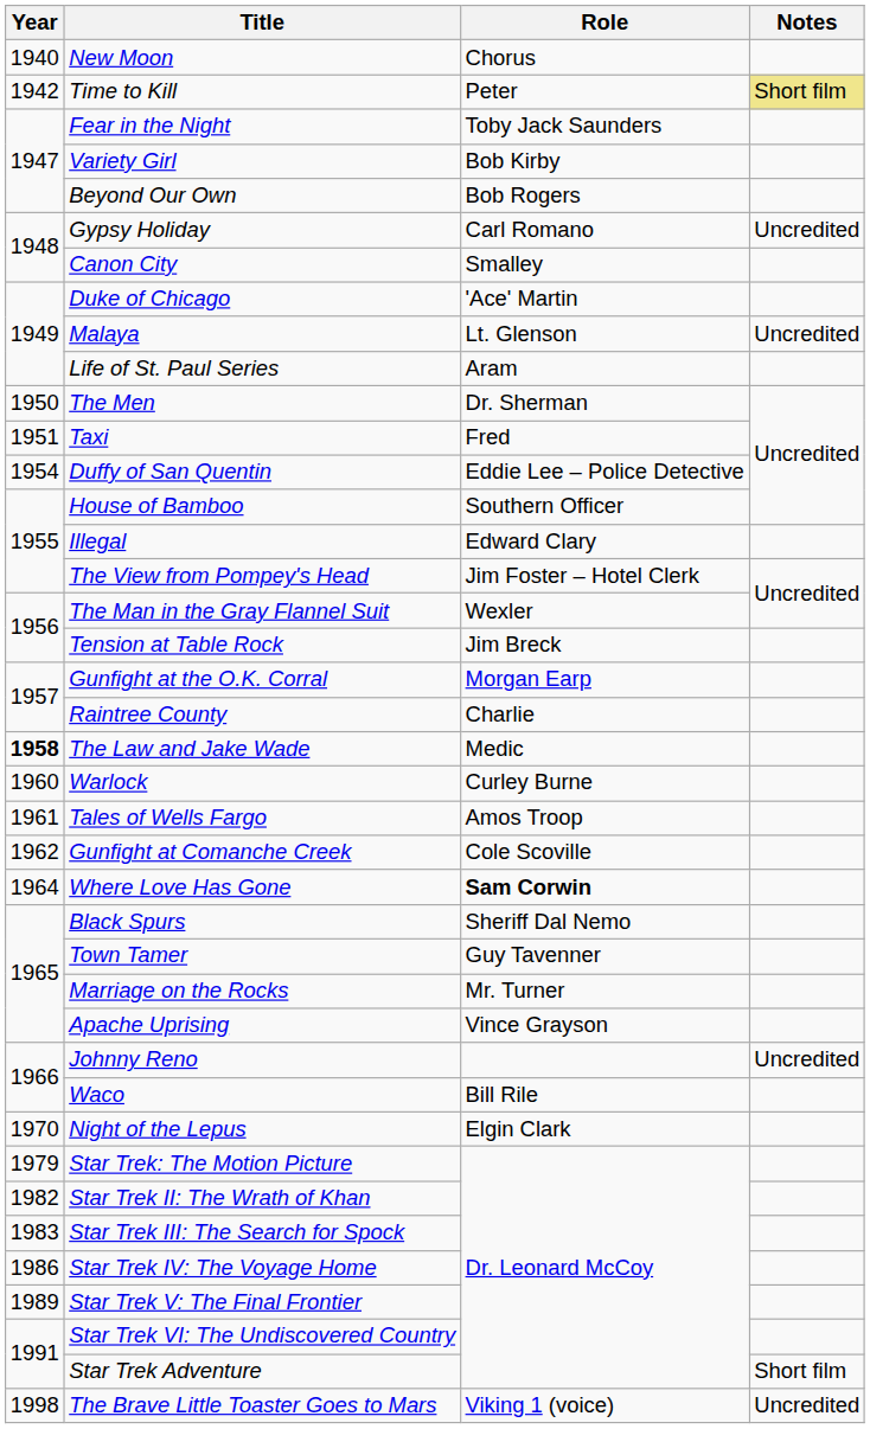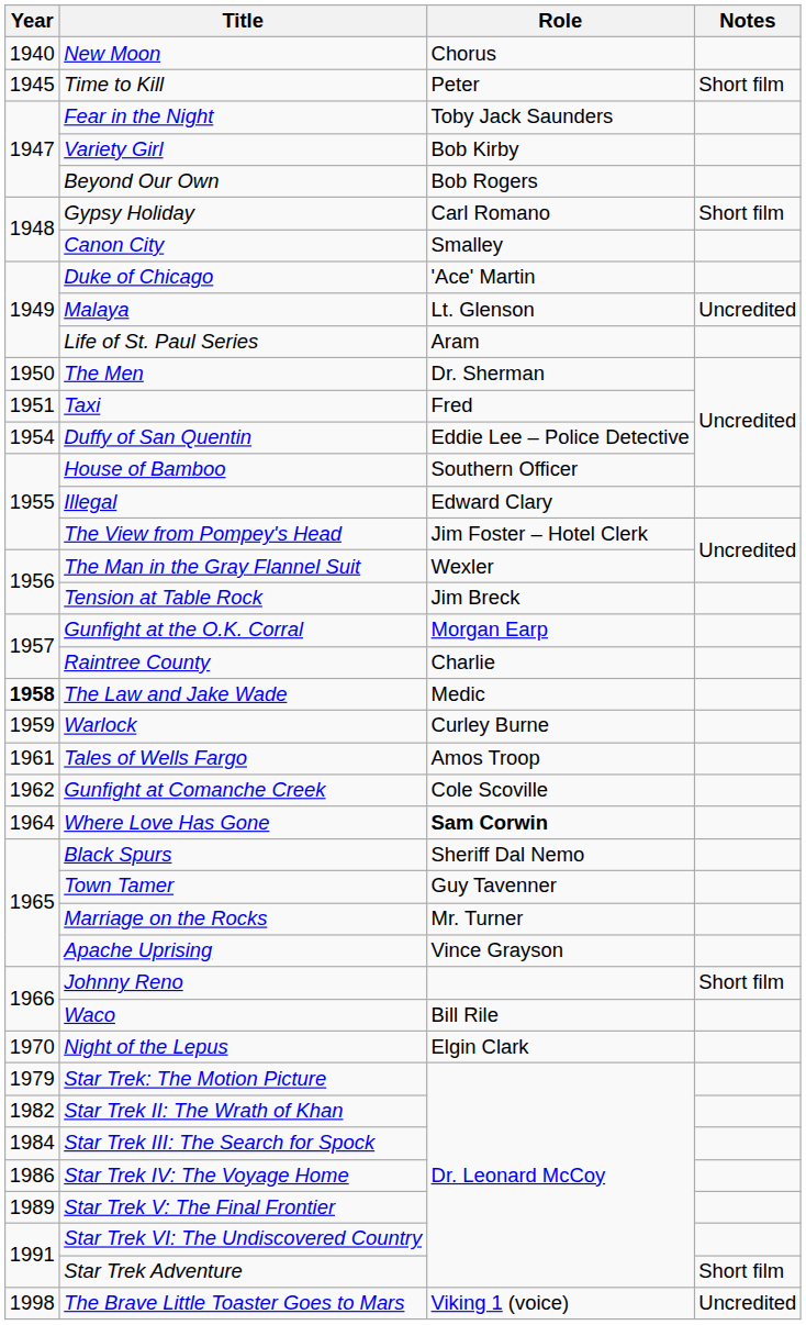 <table class="wikitable sortable">
 <tr>
 <th>Year</th>
 <th>Title</th>
 <th>Role</th>
 <th class="unsortable">Notes</th>
 </tr>
 <tr>
 <td>1940</td>
 <td><em><a href='#'>New Moon</a></em></td>
 <td>Chorus</td>
 <td></td>
 </tr>
 <tr>
-<td>1942</td>
+<td>1945</td>
 <td><em>Time to Kill</em></td>
 <td>Peter</td>
-<td style="background: khaki;">Short film</td>
+<td>Short film</td>
 </tr>
 <tr>
 <td rowspan="3">1947</td>
 <td><em><a href='#'>Fear in the Night</a></em></td>
 <td>Toby Jack Saunders</td>
 <td></td>
 </tr>
 <tr>
 <td><em><a href='#'>Variety Girl</a></em></td>
 <td>Bob Kirby</td>
 <td></td>
 </tr>
 <tr>
 <td><em>Beyond Our Own</em></td>
 <td>Bob Rogers</td>
 <td></td>
 </tr>
 <tr>
 <td rowspan="2">1948</td>
 <td><em>Gypsy Holiday</em></td>
 <td>Carl Romano</td>
-<td>Uncredited</td>
+<td>Short film</td>
 </tr>
 <tr>
 <td><em><a href='#'>Canon City</a></em></td>
 <td>Smalley</td>
 <td></td>
 </tr>
 <tr>
 <td rowspan="3">1949</td>
 <td><em><a href='#'>Duke of Chicago</a></em></td>
 <td>'Ace' Martin</td>
 <td></td>
 </tr>
 <tr>
 <td><em><a href='#'>Malaya</a></em></td>
 <td>Lt. Glenson</td>
 <td>Uncredited</td>
 </tr>
 <tr>
 <td><em>Life of St. Paul Series</em></td>
 <td>Aram</td>
 <td></td>
 </tr>
 <tr>
 <td>1950</td>
 <td><em><a href='#'>The Men</a></em></td>
 <td>Dr. Sherman</td>
 <td rowspan="4">Uncredited</td>
 </tr>
 <tr>
 <td>1951</td>
 <td><em><a href='#'>Taxi</a></em></td>
 <td>Fred</td>
 </tr>
 <tr>
 <td>1954</td>
 <td><em><a href='#'>Duffy of San Quentin</a></em></td>
 <td>Eddie Lee – Police Detective</td>
 </tr>
 <tr>
 <td rowspan="3">1955</td>
 <td><em><a href='#'>House of Bamboo</a></em></td>
 <td>Southern Officer</td>
 </tr>
 <tr>
 <td><em><a href='#'>Illegal</a></em></td>
 <td>Edward Clary</td>
 <td></td>
 </tr>
 <tr>
 <td><em><a href='#'>The View from Pompey's Head</a></em></td>
 <td>Jim Foster – Hotel Clerk</td>
 <td rowspan="2">Uncredited</td>
 </tr>
 <tr>
 <td rowspan="2">1956</td>
 <td><em><a href='#'>The Man in the Gray Flannel Suit</a></em></td>
 <td>Wexler</td>
 </tr>
 <tr>
 <td><em><a href='#'>Tension at Table Rock</a></em></td>
 <td>Jim Breck</td>
 <td></td>
 </tr>
 <tr>
 <td rowspan="2">1957</td>
 <td><em><a href='#'>Gunfight at the O.K. Corral</a></em></td>
 <td><a href='#'>Morgan Earp</a></td>
 <td></td>
 </tr>
 <tr>
 <td><em><a href='#'>Raintree County</a></em></td>
 <td>Charlie</td>
 <td></td>
 </tr>
 <tr>
 <td><strong>1958</strong></td>
 <td><em><a href='#'>The Law and Jake Wade</a></em></td>
 <td>Medic</td>
 <td></td>
 </tr>
 <tr>
-<td>1960</td>
+<td>1959</td>
 <td><em><a href='#'>Warlock</a></em></td>
 <td>Curley Burne</td>
 <td></td>
 </tr>
 <tr>
 <td>1961</td>
 <td><em><a href='#'>Tales of Wells Fargo</a></em></td>
 <td>Amos Troop</td>
 <td></td>
 </tr>
 <tr>
 <td>1962</td>
 <td><em><a href='#'>Gunfight at Comanche Creek</a></em></td>
 <td>Cole Scoville</td>
 <td></td>
 </tr>
 <tr>
 <td>1964</td>
 <td><em><a href='#'>Where Love Has Gone</a></em></td>
 <td><strong>Sam Corwin</strong></td>
 <td></td>
 </tr>
 <tr>
 <td rowspan="4">1965</td>
 <td><em><a href='#'>Black Spurs</a></em></td>
 <td>Sheriff Dal Nemo</td>
 <td></td>
 </tr>
 <tr>
 <td><em><a href='#'>Town Tamer</a></em></td>
 <td>Guy Tavenner</td>
 <td></td>
 </tr>
 <tr>
 <td><em><a href='#'>Marriage on the Rocks</a></em></td>
 <td>Mr. Turner</td>
 <td></td>
 </tr>
 <tr>
 <td><em><a href='#'>Apache Uprising</a></em></td>
 <td>Vince Grayson</td>
 <td></td>
 </tr>
 <tr>
 <td rowspan="2">1966</td>
 <td><em><a href='#'>Johnny Reno</a></em></td>
 <td></td>
-<td>Uncredited</td>
+<td>Short film</td>
 </tr>
 <tr>
 <td><em><a href='#'>Waco</a></em></td>
 <td>Bill Rile</td>
 <td></td>
 </tr>
 <tr>
 <td>1970</td>
 <td><em><a href='#'>Night of the Lepus</a></em></td>
 <td>Elgin Clark</td>
 <td></td>
 </tr>
 <tr>
 <td>1979</td>
 <td><em><a href='#'>Star Trek: The Motion Picture</a></em></td>
 <td rowspan="7"><a href='#'>Dr. Leonard McCoy</a></td>
 <td></td>
 </tr>
 <tr>
 <td>1982</td>
 <td><em><a href='#'>Star Trek II: The Wrath of Khan</a></em></td>
 <td></td>
 </tr>
 <tr>
-<td>1983</td>
+<td>1984</td>
 <td><em><a href='#'>Star Trek III: The Search for Spock</a></em></td>
 <td></td>
 </tr>
 <tr>
 <td>1986</td>
 <td><em><a href='#'>Star Trek IV: The Voyage Home</a></em></td>
 <td></td>
 </tr>
 <tr>
 <td>1989</td>
 <td><em><a href='#'>Star Trek V: The Final Frontier</a></em></td>
 <td></td>
 </tr>
 <tr>
 <td rowspan="2">1991</td>
 <td><em><a href='#'>Star Trek VI: The Undiscovered Country</a></em></td>
 <td></td>
 </tr>
 <tr>
 <td><em>Star Trek Adventure</em></td>
 <td>Short film</td>
 </tr>
 <tr>
 <td>1998</td>
 <td><em><a href='#'>The Brave Little Toaster Goes to Mars</a></em></td>
 <td><a href='#'>Viking 1</a> (voice)</td>
 <td>Uncredited</td>
 </tr>
 </table>
